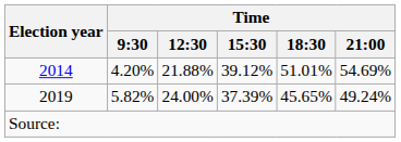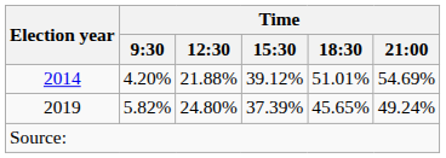 <table class=wikitable style=text-align:left>
 <tr>
 <th rowspan=2>Election year</th>
 <th colspan=6>Time</th>
 </tr>
 <tr>
 <th>9:30</th>
 <th>12:30</th>
 <th>15:30</th>
 <th>18:30</th>
 <th>21:00</th>
 </tr>
 <tr>
 <td align=center><a href='#'>2014</a></td>
 <td>4.20%</td>
 <td>21.88%</td>
 <td>39.12%</td>
 <td>51.01%</td>
 <td>54.69%</td>
 </tr>
 <tr>
 <td align=center>2019</td>
 <td>5.82%</td>
-<td>24.00%</td>
+<td>24.80%</td>
 <td>37.39%</td>
 <td>45.65%</td>
 <td>49.24%</td>
 </tr>
 <tr>
 <td colspan=7>Source: </td>
 </tr>
 </table>
